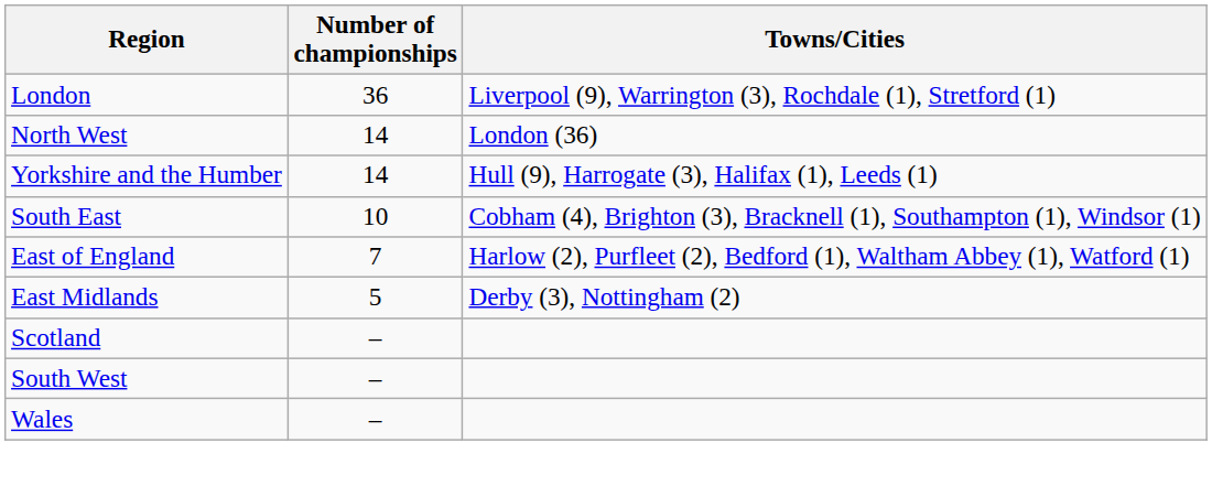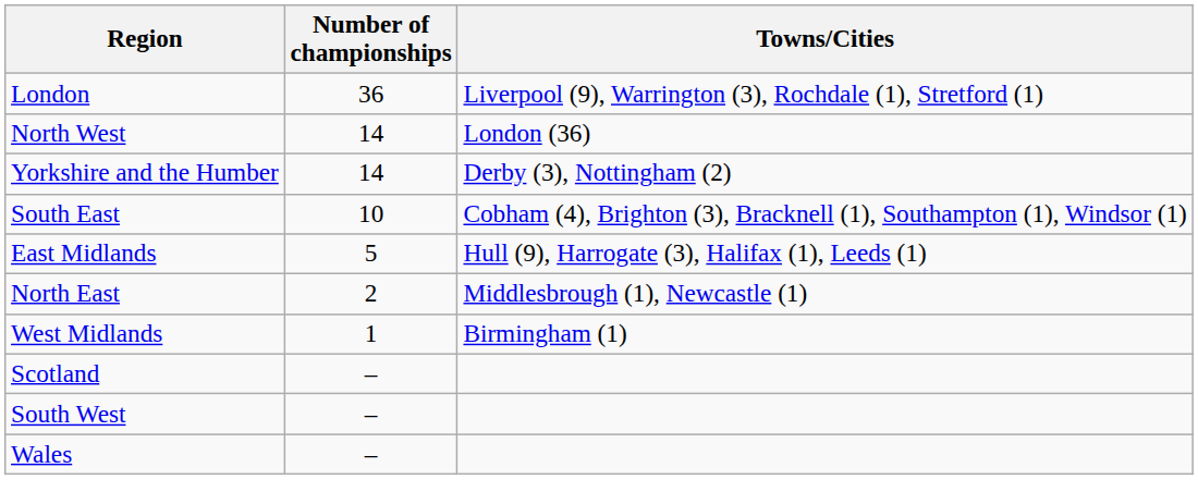 <table class="wikitable">
 <tr>
 <th>Region</th>
 <th>Number of<br>championships</th>
 <th>Towns/Cities</th>
 </tr>
 <tr>
 <td><a href='#'>London</a></td>
 <td style="text-align:center">36</td>
 <td><a href='#'>Liverpool</a> (9), <a href='#'>Warrington</a> (3), <a href='#'>Rochdale</a> (1), <a href='#'>Stretford</a> (1)</td>
 </tr>
 <tr>
 <td><a href='#'>North West</a></td>
 <td style="text-align:center">14</td>
 <td><a href='#'>London</a> (36)</td>
 </tr>
 <tr>
 <td><a href='#'>Yorkshire and the Humber</a></td>
 <td style="text-align:center">14</td>
-<td><a href='#'>Hull</a> (9), <a href='#'>Harrogate</a> (3), <a href='#'>Halifax</a> (1), <a href='#'>Leeds</a> (1)</td>
+<td><a href='#'>Derby</a> (3), <a href='#'>Nottingham</a> (2)</td>
 </tr>
 <tr>
 <td><a href='#'>South East</a></td>
 <td style="text-align:center">10</td>
 <td><a href='#'>Cobham</a> (4), <a href='#'>Brighton</a> (3), <a href='#'>Bracknell</a> (1), <a href='#'>Southampton</a> (1), <a href='#'>Windsor</a> (1)</td>
 </tr>
 <tr>
-<td><a href='#'>East of England</a></td>
-<td style="text-align:center">7</td>
-<td><a href='#'>Harlow</a> (2), <a href='#'>Purfleet</a> (2), <a href='#'>Bedford</a> (1), <a href='#'>Waltham Abbey</a> (1), <a href='#'>Watford</a> (1)</td>
+<td><a href='#'>East Midlands</a></td>
+<td style="text-align:center">5</td>
+<td><a href='#'>Hull</a> (9), <a href='#'>Harrogate</a> (3), <a href='#'>Halifax</a> (1), <a href='#'>Leeds</a> (1)</td>
 </tr>
 <tr>
-<td><a href='#'>East Midlands</a></td>
-<td style="text-align:center">5</td>
-<td><a href='#'>Derby</a> (3), <a href='#'>Nottingham</a> (2)</td>
+<td><a href='#'>North East</a></td>
+<td style="text-align:center">2</td>
+<td><a href='#'>Middlesbrough</a> (1), <a href='#'>Newcastle</a> (1)</td>
+</tr>
+<tr>
+<td><a href='#'>West Midlands</a></td>
+<td style="text-align:center">1</td>
+<td><a href='#'>Birmingham</a> (1)</td>
 </tr>
 <tr>
 <td><a href='#'>Scotland</a></td>
 <td style="text-align:center">–</td>
 <td></td>
 </tr>
 <tr>
 <td><a href='#'>South West</a></td>
 <td style="text-align:center">–</td>
 <td></td>
 </tr>
 <tr>
 <td><a href='#'>Wales</a></td>
 <td style="text-align:center">–</td>
 <td></td>
 </tr>
 </table>
